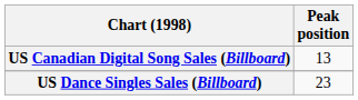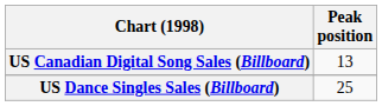 <table class="wikitable sortable plainrowheaders" style="text-align:center">
 <tr>
 <th scope="col">Chart (1998)</th>
 <th scope="col">Peak<br>position</th>
 </tr>
 <tr>
 <th scope="row">US <a href='#'>Canadian Digital Song Sales</a> (<em><a href='#'>Billboard</a></em>)</th>
 <td>13</td>
 </tr>
 <tr>
 </tr>
 <tr>
 </tr>
 <tr>
 </tr>
 <tr>
 <th scope="row">US <a href='#'>Dance Singles Sales</a> (<em><a href='#'>Billboard</a></em>)</th>
-<td>23</td>
+<td>25</td>
 </tr>
 </table>
